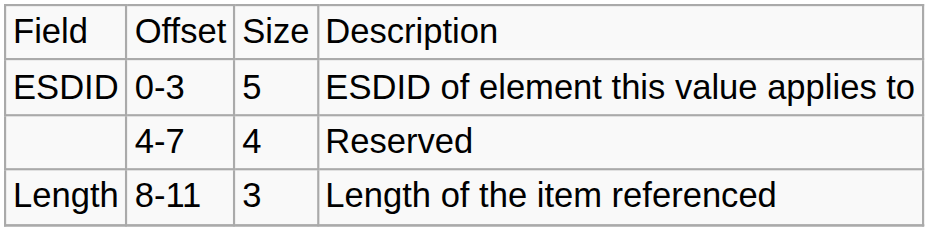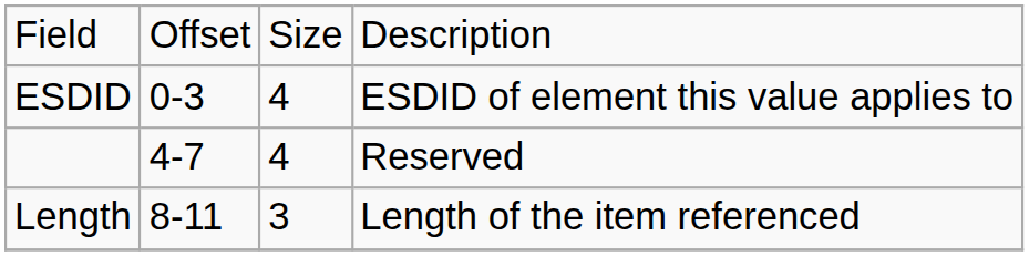 <table class="wikitable" border="1">
 <tr>
 <td>Field</td>
 <td>Offset</td>
 <td>Size</td>
 <td>Description</td>
 </tr>
 <tr>
 <td>ESDID</td>
 <td>0-3</td>
-<td>5</td>
+<td>4</td>
 <td>ESDID of element this value applies to</td>
 </tr>
 <tr>
 <td></td>
 <td>4-7</td>
 <td>4</td>
 <td>Reserved</td>
 </tr>
 <tr>
 <td>Length</td>
 <td>8-11</td>
 <td>3</td>
 <td>Length of the item referenced</td>
 </tr>
 <tr>
 </tr>
 </table>
